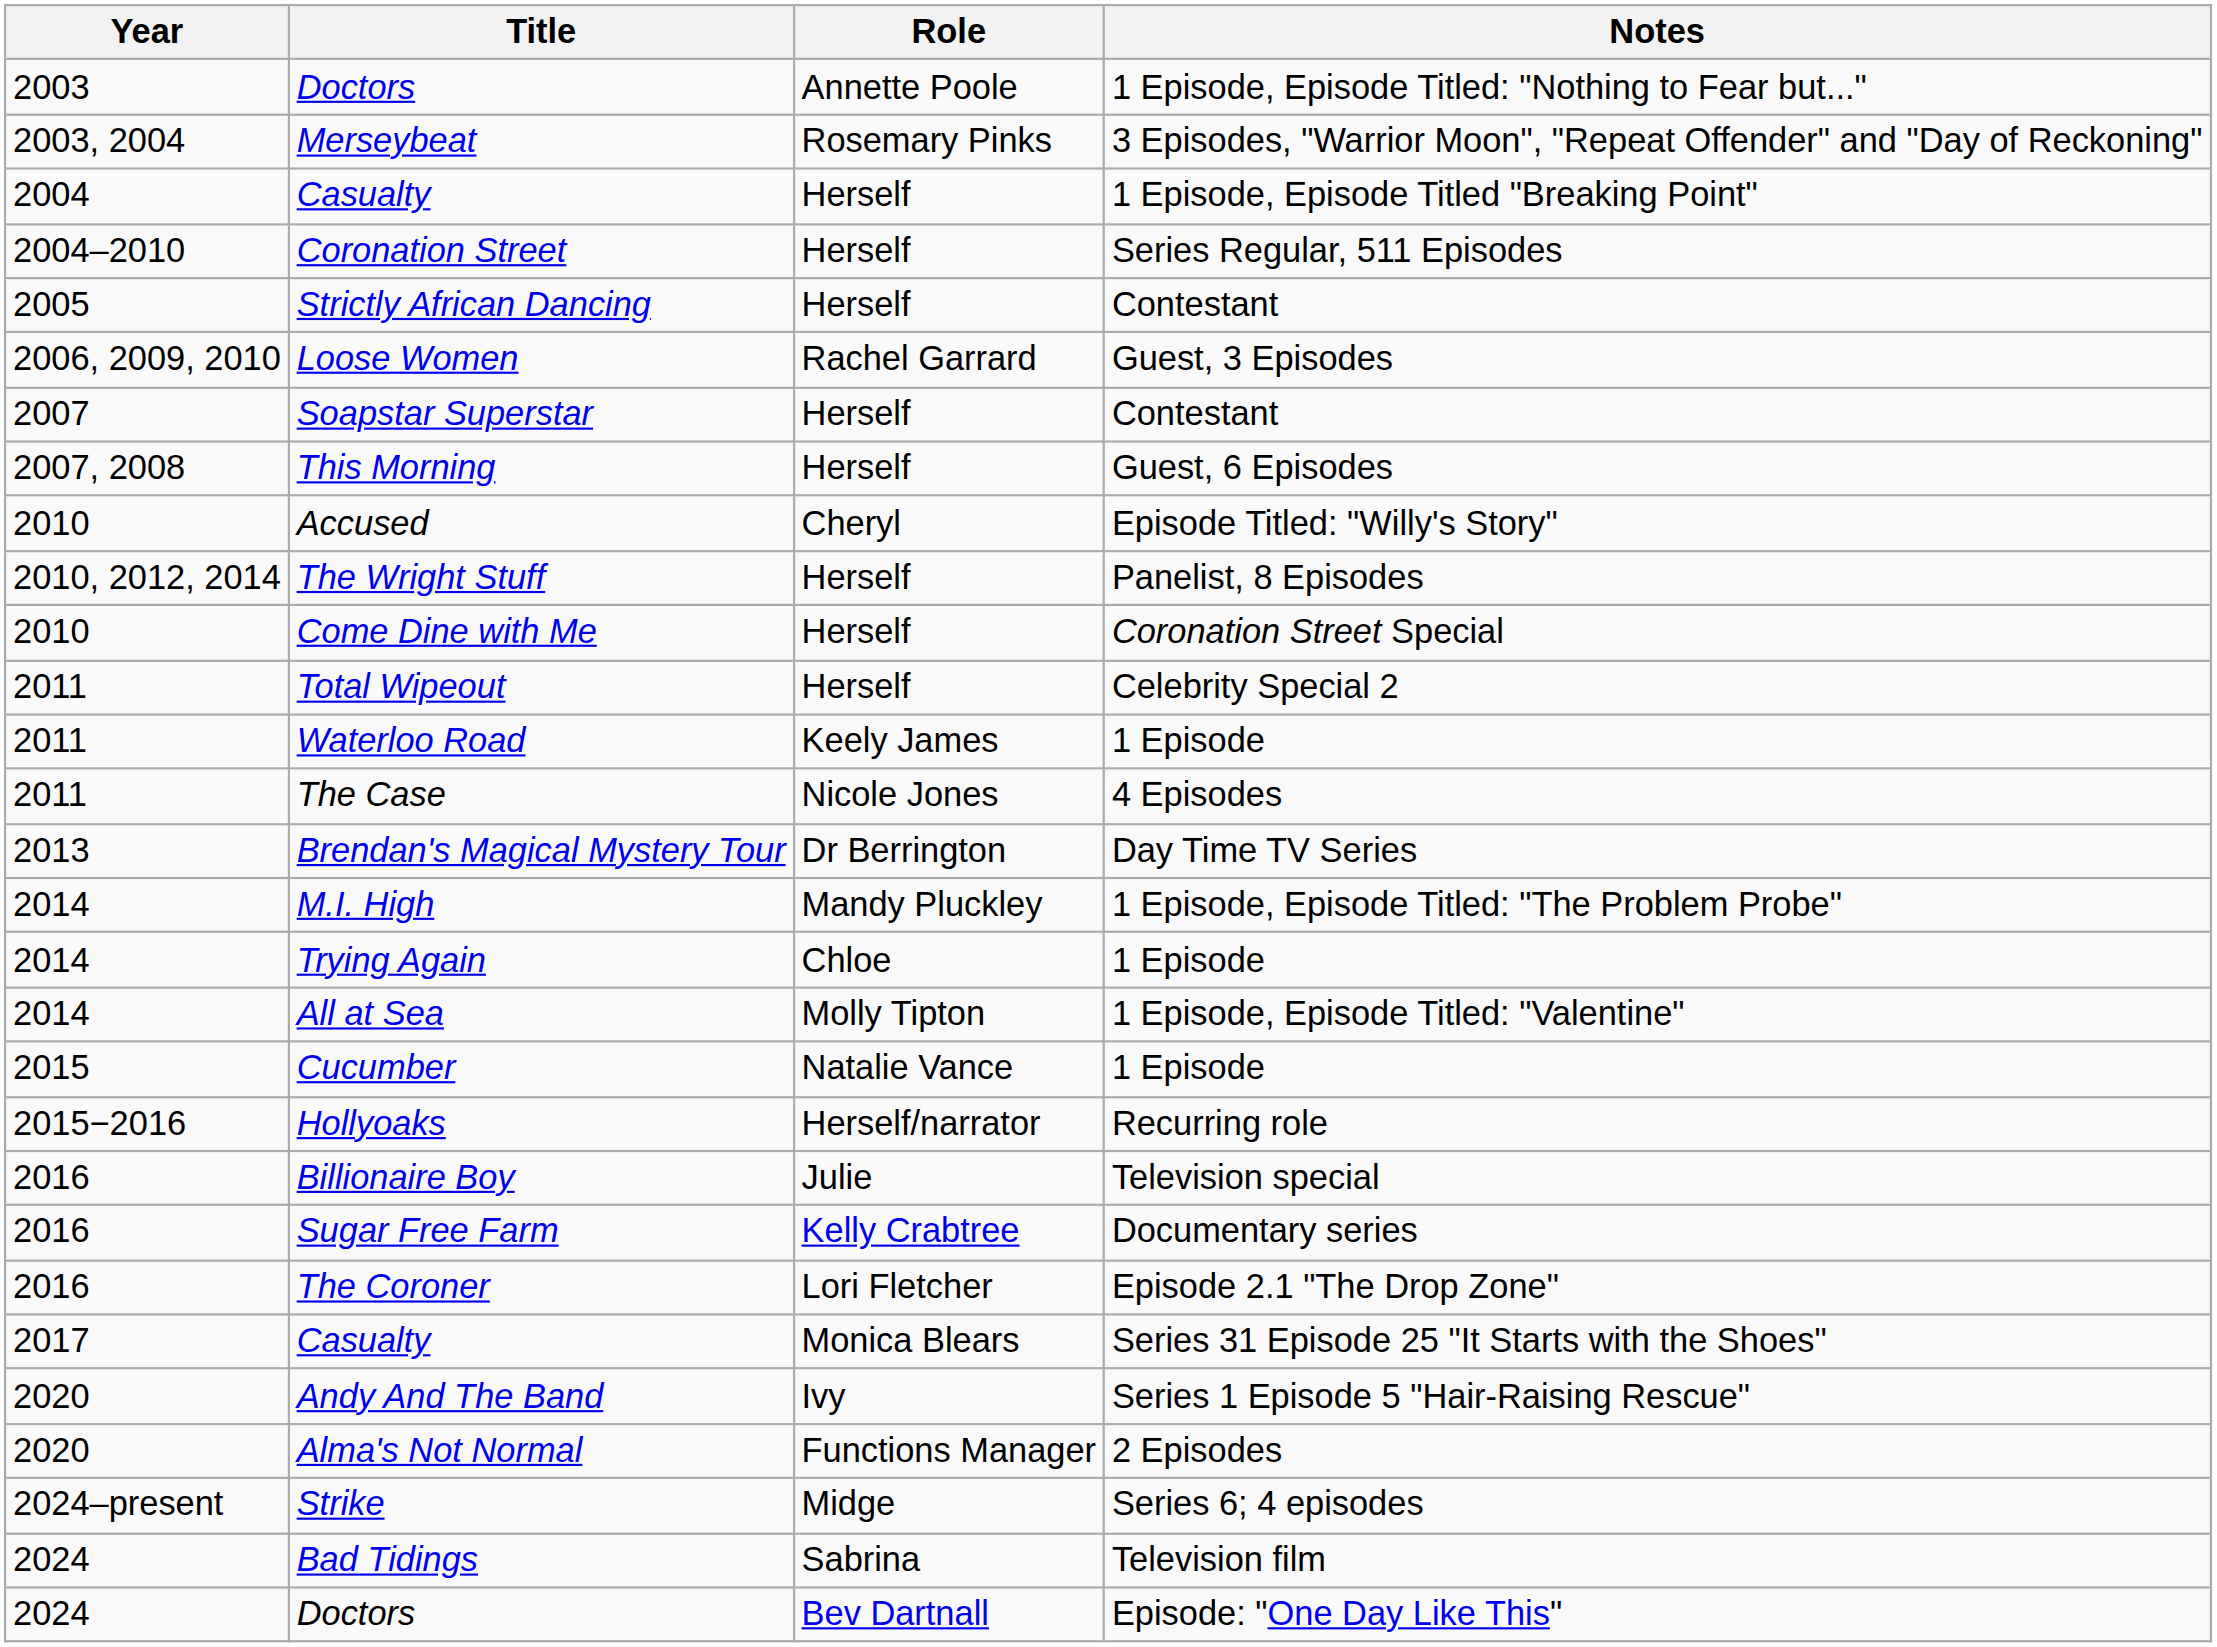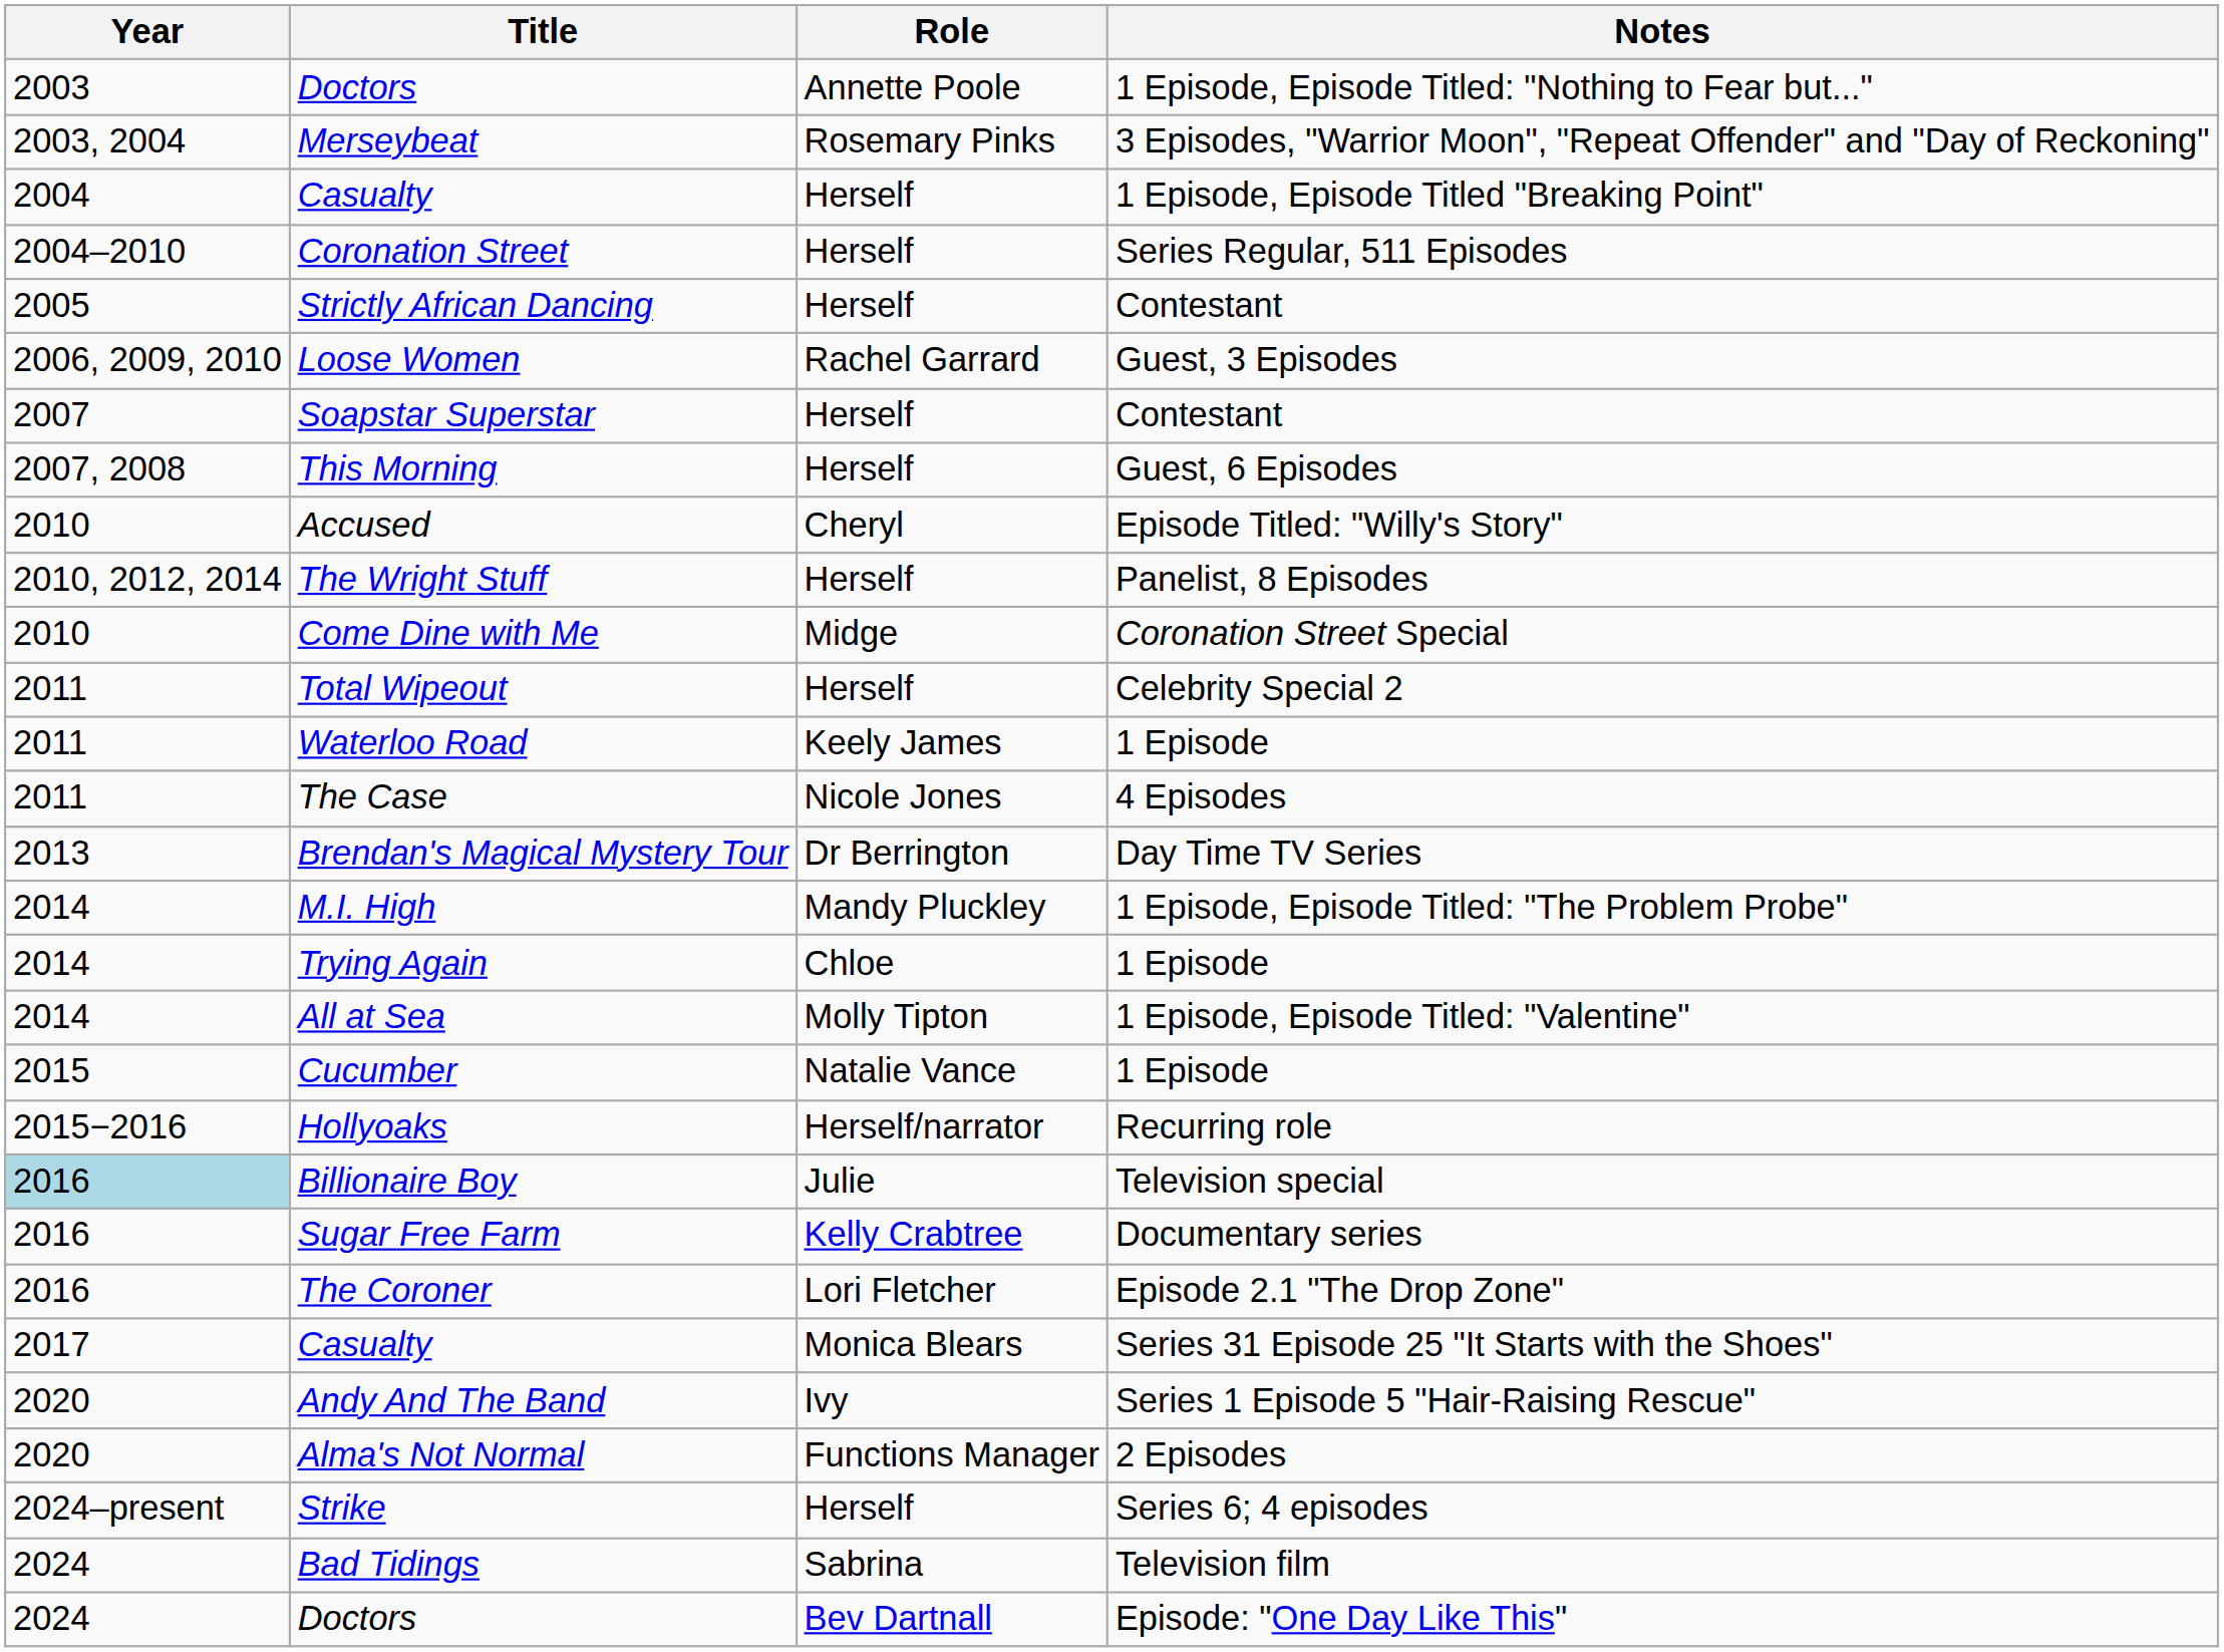 <table class="wikitable sortable">
 <tr>
 <th>Year</th>
 <th>Title</th>
 <th class="unsortable">Role</th>
 <th class="unsortable">Notes</th>
 </tr>
 <tr>
 <td>2003</td>
 <td><em><a href='#'>Doctors</a></em></td>
 <td>Annette Poole</td>
 <td>1 Episode, Episode Titled: "Nothing to Fear but..."</td>
 </tr>
 <tr>
 <td>2003, 2004</td>
 <td><em><a href='#'>Merseybeat</a></em></td>
 <td>Rosemary Pinks</td>
 <td>3 Episodes, "Warrior Moon", "Repeat Offender" and "Day of Reckoning"</td>
 </tr>
 <tr>
 <td>2004</td>
 <td><em><a href='#'>Casualty</a></em></td>
 <td>Herself</td>
 <td>1 Episode, Episode Titled "Breaking Point"</td>
 </tr>
 <tr>
 <td>2004–2010</td>
 <td><em><a href='#'>Coronation Street</a></em></td>
 <td>Herself</td>
 <td>Series Regular, 511 Episodes</td>
 </tr>
 <tr>
 <td>2005</td>
 <td><em><a href='#'>Strictly African Dancing</a></em></td>
 <td>Herself</td>
 <td>Contestant</td>
 </tr>
 <tr>
 <td>2006, 2009, 2010</td>
 <td><em><a href='#'>Loose Women</a></em></td>
 <td>Rachel Garrard</td>
 <td>Guest, 3 Episodes</td>
 </tr>
 <tr>
 <td>2007</td>
 <td><em><a href='#'>Soapstar Superstar</a></em></td>
 <td>Herself</td>
 <td>Contestant</td>
 </tr>
 <tr>
 <td>2007, 2008</td>
 <td><em><a href='#'>This Morning</a></em></td>
 <td>Herself</td>
 <td>Guest, 6 Episodes</td>
 </tr>
 <tr>
 <td>2010</td>
 <td><em>Accused</em></td>
 <td>Cheryl</td>
 <td>Episode Titled: "Willy's Story"</td>
 </tr>
 <tr>
 <td>2010, 2012, 2014</td>
 <td><em><a href='#'>The Wright Stuff</a></em></td>
 <td>Herself</td>
 <td>Panelist, 8 Episodes</td>
 </tr>
 <tr>
 <td>2010</td>
 <td><em><a href='#'>Come Dine with Me</a></em></td>
-<td>Herself</td>
+<td>Midge</td>
 <td><em>Coronation Street</em> Special</td>
 </tr>
 <tr>
 <td>2011</td>
 <td><em><a href='#'>Total Wipeout</a></em></td>
 <td>Herself</td>
 <td>Celebrity Special 2</td>
 </tr>
 <tr>
 <td>2011</td>
 <td><em><a href='#'>Waterloo Road</a></em></td>
 <td>Keely James</td>
 <td>1 Episode</td>
 </tr>
 <tr>
 <td>2011</td>
 <td><em>The Case</em></td>
 <td>Nicole Jones</td>
 <td>4 Episodes</td>
 </tr>
 <tr>
 <td>2013</td>
 <td><em><a href='#'>Brendan's Magical Mystery Tour</a></em></td>
 <td>Dr Berrington</td>
 <td>Day Time TV Series</td>
 </tr>
 <tr>
 <td>2014</td>
 <td><em><a href='#'>M.I. High</a></em></td>
 <td>Mandy Pluckley</td>
 <td>1 Episode, Episode Titled: "The Problem Probe"</td>
 </tr>
 <tr>
 <td>2014</td>
 <td><em><a href='#'>Trying Again</a></em></td>
 <td>Chloe</td>
 <td>1 Episode</td>
 </tr>
 <tr>
 <td>2014</td>
 <td><em><a href='#'>All at Sea</a></em></td>
 <td>Molly Tipton</td>
 <td>1 Episode, Episode Titled: "Valentine"</td>
 </tr>
 <tr>
 <td>2015</td>
 <td><em><a href='#'>Cucumber</a></em></td>
 <td>Natalie Vance</td>
 <td>1 Episode</td>
 </tr>
 <tr>
 <td>2015−2016</td>
 <td><em><a href='#'>Hollyoaks</a></em></td>
 <td>Herself/narrator</td>
 <td>Recurring role</td>
 </tr>
 <tr>
-<td>2016</td>
+<td style="background: lightblue;">2016</td>
 <td><em><a href='#'>Billionaire Boy</a></em></td>
 <td>Julie</td>
 <td>Television special</td>
 </tr>
 <tr>
 <td>2016</td>
 <td><em><a href='#'>Sugar Free Farm</a></em></td>
 <td><a href='#'>Kelly Crabtree</a></td>
 <td>Documentary series</td>
 </tr>
 <tr>
 <td>2016</td>
 <td><em><a href='#'>The Coroner</a></em></td>
 <td>Lori Fletcher</td>
 <td>Episode 2.1 "The Drop Zone"</td>
 </tr>
 <tr>
 <td>2017</td>
 <td><a href='#'><em>Casualty</em></a></td>
 <td>Monica Blears</td>
 <td>Series 31 Episode 25 "It Starts with the Shoes"</td>
 </tr>
 <tr>
 <td>2020</td>
 <td><em><a href='#'>Andy And The Band</a></em></td>
 <td>Ivy</td>
 <td>Series 1 Episode 5 "Hair-Raising Rescue"</td>
 </tr>
 <tr>
 <td>2020</td>
 <td><em><a href='#'>Alma's Not Normal</a></em></td>
 <td>Functions Manager</td>
 <td>2 Episodes</td>
 </tr>
 <tr>
 <td>2024–present</td>
 <td><em><a href='#'>Strike</a></em></td>
-<td>Midge</td>
+<td>Herself</td>
 <td>Series 6; 4 episodes</td>
 </tr>
 <tr>
 <td>2024</td>
 <td><em><a href='#'>Bad Tidings</a></em></td>
 <td>Sabrina</td>
 <td>Television film</td>
 </tr>
 <tr>
 <td>2024</td>
 <td><em>Doctors</em></td>
 <td><a href='#'>Bev Dartnall</a></td>
 <td>Episode: "<a href='#'>One Day Like This</a>"</td>
 </tr>
 </table>
